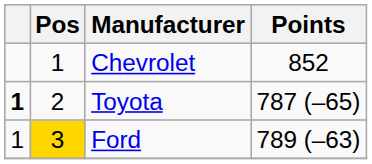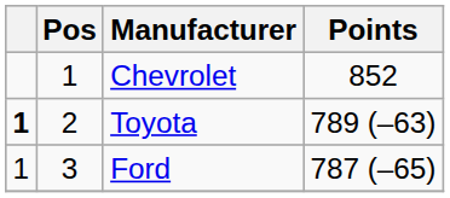 <table class="wikitable" style="font-size: 95%">
 <tr>
 <th></th>
 <th>Pos</th>
 <th>Manufacturer</th>
 <th>Points</th>
 </tr>
 <tr>
 <td align="left"></td>
 <td style="text-align:center;">1</td>
 <td><a href='#'>Chevrolet</a></td>
 <td style="text-align:center;">852</td>
 </tr>
 <tr>
 <td align="left"><strong> 1</strong></td>
 <td style="text-align:center;">2</td>
 <td><a href='#'>Toyota</a></td>
-<td style="text-align:center;">787 (–65)</td>
+<td style="text-align:center;">789 (–63)</td>
 </tr>
 <tr>
 <td align="left"> 1</td>
-<td style="background: gold; text-align:center;">3</td>
+<td style="text-align:center;">3</td>
 <td><a href='#'>Ford</a></td>
-<td style="text-align:center;">789 (–63)</td>
+<td style="text-align:center;">787 (–65)</td>
 </tr>
 <tr class="sortbottom">
 </tr>
 </table>
